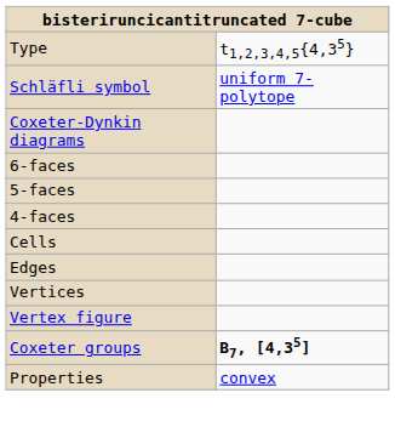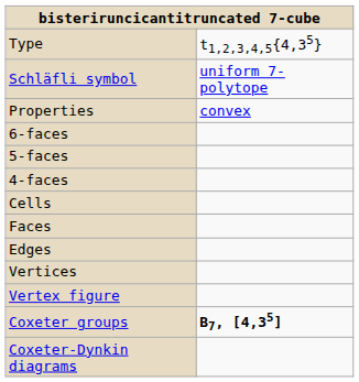 <table class="wikitable" align="right" style="margin-left:10px" width="320">
 <tr>
 <th style="background:#e7dcc3;" colspan="2">bisteriruncicantitruncated 7-cube</th>
 </tr>
 <tr>
 <td style="background:#e7dcc3;">Type</td>
 <td>t<sub>1,2,3,4,5</sub>{4,3<sup>5</sup>}</td>
 </tr>
 <tr>
 <td style="background:#e7dcc3;"><a href='#'>Schläfli symbol</a></td>
 <td><a href='#'>uniform 7-polytope</a></td>
 </tr>
 <tr>
-<td style="background:#e7dcc3;"><a href='#'>Coxeter-Dynkin diagrams</a></td>
-<td></td>
+<td style="background:#e7dcc3;">Properties</td>
+<td><a href='#'>convex</a></td>
 </tr>
 <tr>
 <td style="background:#e7dcc3;">6-faces</td>
 <td></td>
 </tr>
 <tr>
 <td style="background:#e7dcc3;">5-faces</td>
 <td></td>
 </tr>
 <tr>
 <td style="background:#e7dcc3;">4-faces</td>
 <td></td>
 </tr>
 <tr>
 <td style="background:#e7dcc3;">Cells</td>
+<td></td>
+</tr>
+<tr>
+<td style="background:#e7dcc3;">Faces</td>
 <td></td>
 </tr>
 <tr>
 <td style="background:#e7dcc3;">Edges</td>
 <td></td>
 </tr>
 <tr>
 <td style="background:#e7dcc3;">Vertices</td>
 <td></td>
 </tr>
 <tr>
 <td style="background:#e7dcc3;"><a href='#'>Vertex figure</a></td>
 <td></td>
 </tr>
 <tr>
 <td style="background:#e7dcc3;"><a href='#'>Coxeter groups</a></td>
 <td><strong>B<sub>7</sub>, [4,3<sup>5</sup>]</strong></td>
 </tr>
 <tr>
-<td style="background:#e7dcc3;">Properties</td>
-<td><a href='#'>convex</a></td>
+<td style="background:#e7dcc3;"><a href='#'>Coxeter-Dynkin diagrams</a></td>
+<td></td>
 </tr>
 </table>
